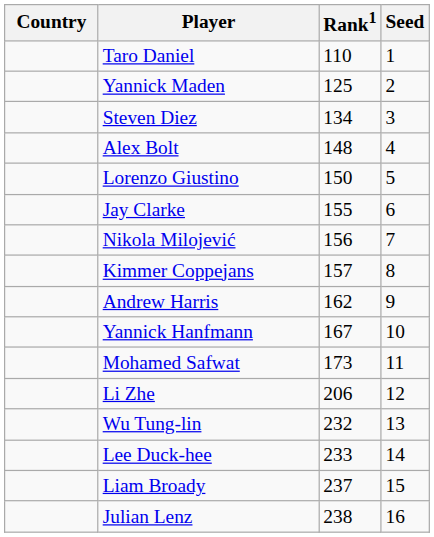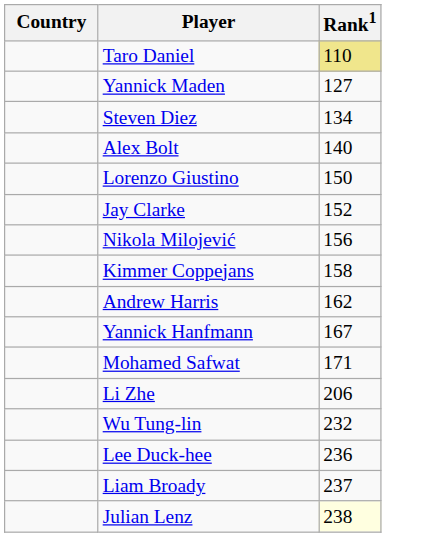 <table class="sortable wikitable">
 <tr>
 <th width="70">Country</th>
 <th width="175">Player</th>
 <th>Rank<sup>1</sup></th>
-<th>Seed</th>
 </tr>
 <tr>
 <td></td>
 <td><a href='#'>Taro Daniel</a></td>
-<td>110</td>
-<td>1</td>
+<td style="background: khaki;">110</td>
 </tr>
 <tr>
 <td></td>
 <td><a href='#'>Yannick Maden</a></td>
-<td>125</td>
-<td>2</td>
+<td>127</td>
 </tr>
 <tr>
 <td></td>
 <td><a href='#'>Steven Diez</a></td>
 <td>134</td>
-<td>3</td>
 </tr>
 <tr>
 <td></td>
 <td><a href='#'>Alex Bolt</a></td>
-<td>148</td>
-<td>4</td>
+<td>140</td>
 </tr>
 <tr>
 <td></td>
 <td><a href='#'>Lorenzo Giustino</a></td>
 <td>150</td>
-<td>5</td>
 </tr>
 <tr>
 <td></td>
 <td><a href='#'>Jay Clarke</a></td>
-<td>155</td>
-<td>6</td>
+<td>152</td>
 </tr>
 <tr>
 <td></td>
 <td><a href='#'>Nikola Milojević</a></td>
 <td>156</td>
-<td>7</td>
 </tr>
 <tr>
 <td></td>
 <td><a href='#'>Kimmer Coppejans</a></td>
-<td>157</td>
-<td>8</td>
+<td>158</td>
 </tr>
 <tr>
 <td></td>
 <td><a href='#'>Andrew Harris</a></td>
 <td>162</td>
-<td>9</td>
 </tr>
 <tr>
 <td></td>
 <td><a href='#'>Yannick Hanfmann</a></td>
 <td>167</td>
-<td>10</td>
 </tr>
 <tr>
 <td></td>
 <td><a href='#'>Mohamed Safwat</a></td>
-<td>173</td>
-<td>11</td>
+<td>171</td>
 </tr>
 <tr>
 <td></td>
 <td><a href='#'>Li Zhe</a></td>
 <td>206</td>
-<td>12</td>
 </tr>
 <tr>
 <td></td>
 <td><a href='#'>Wu Tung-lin</a></td>
 <td>232</td>
-<td>13</td>
 </tr>
 <tr>
 <td></td>
 <td><a href='#'>Lee Duck-hee</a></td>
-<td>233</td>
-<td>14</td>
+<td>236</td>
 </tr>
 <tr>
 <td></td>
 <td><a href='#'>Liam Broady</a></td>
 <td>237</td>
-<td>15</td>
 </tr>
 <tr>
 <td></td>
 <td><a href='#'>Julian Lenz</a></td>
-<td>238</td>
-<td>16</td>
+<td style="background: lightyellow;">238</td>
 </tr>
 </table>
